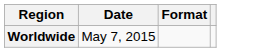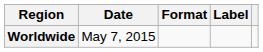 <table class="wikitable plainrowheaders">
 <tr>
 <th scope="col">Region</th>
 <th scope="col">Date</th>
 <th scope="col">Format</th>
+<th scope="col">Label</th>
 <th scope="col"></th>
 </tr>
 <tr>
 <th scope="row">Worldwide</th>
 <td>May 7, 2015</td>
 <td></td>
+<td></td>
 <td style="text-align:center;"></td>
 </tr>
 </table>
